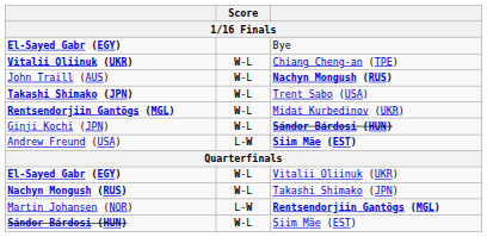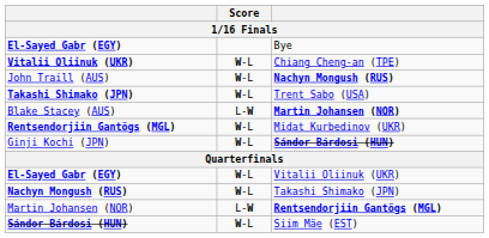 <table class="wikitable" style="text-align: left; ">
 <tr>
 <th align="right" width="270"></th>
 <th width="65">Score</th>
 <th align="left" width="270"></th>
 </tr>
 <tr>
 <th colspan=3>1/16 Finals</th>
 </tr>
 <tr>
 <td><strong> <a href='#'>El-Sayed Gabr</a> (<a href='#'>EGY</a>)</strong></td>
 <td align="center"></td>
 <td>Bye</td>
 </tr>
 <tr>
 <td><strong> <a href='#'>Vitalii Oliinuk</a> (<a href='#'>UKR</a>)</strong></td>
 <td align="center"><strong>W</strong>-L</td>
 <td> <a href='#'>Chiang Cheng-an</a> (<a href='#'>TPE</a>)</td>
 </tr>
 <tr>
 <td> <a href='#'>John Traill</a> (<a href='#'>AUS</a>)</td>
 <td align="center"><strong>W</strong>-L</td>
 <td><strong> <a href='#'>Nachyn Mongush</a> (<a href='#'>RUS</a>) </strong></td>
 </tr>
 <tr>
 <td><strong> <a href='#'>Takashi Shimako</a> (<a href='#'>JPN</a>)</strong></td>
 <td align="center"><strong>W</strong>-L</td>
 <td> <a href='#'>Trent Sabo</a> (<a href='#'>USA</a>)</td>
 </tr>
 <tr>
+<td> <a href='#'>Blake Stacey</a> (<a href='#'>AUS</a>)</td>
+<td align="center">L-<strong>W</strong></td>
+<td><strong> <a href='#'>Martin Johansen</a> (<a href='#'>NOR</a>)</strong></td>
+</tr>
+<tr>
 <td><strong> <a href='#'>Rentsendorjiin Gantögs</a> (<a href='#'>MGL</a>)</strong></td>
 <td align="center"><strong>W</strong>-L</td>
 <td> <a href='#'>Midat Kurbedinov</a> (<a href='#'>UKR</a>)</td>
 </tr>
 <tr>
 <td> <a href='#'>Ginji Kochi</a> (<a href='#'>JPN</a>)</td>
 <td align="center"><strong>W</strong>-L</td>
 <td><s><strong> <a href='#'>Sándor Bárdosi</a> (<a href='#'>HUN</a>)</strong></s></td>
-</tr>
-<tr>
-<td> <a href='#'>Andrew Freund</a> (<a href='#'>USA</a>)</td>
-<td align="center">L-<strong>W</strong></td>
-<td><strong> <a href='#'>Siim Mäe</a> (<a href='#'>EST</a>)</strong></td>
 </tr>
 <tr>
 <th colspan=3>Quarterfinals</th>
 </tr>
 <tr>
 <td><strong> <a href='#'>El-Sayed Gabr</a> (<a href='#'>EGY</a>)</strong></td>
 <td align="center"><strong>W</strong>-L</td>
 <td> <a href='#'>Vitalii Oliinuk</a> (<a href='#'>UKR</a>)</td>
 </tr>
 <tr>
 <td><strong> <a href='#'>Nachyn Mongush</a> (<a href='#'>RUS</a>)</strong></td>
 <td align="center"><strong>W</strong>-L</td>
 <td> <a href='#'>Takashi Shimako</a> (<a href='#'>JPN</a>)</td>
 </tr>
 <tr>
 <td> <a href='#'>Martin Johansen</a> (<a href='#'>NOR</a>)</td>
 <td align="center">L-<strong>W</strong></td>
 <td><strong> <a href='#'>Rentsendorjiin Gantögs</a> (<a href='#'>MGL</a>)</strong></td>
 </tr>
 <tr>
 <td><strong><s> <a href='#'>Sándor Bárdosi</a> (<a href='#'>HUN</a>)</s></strong></td>
 <td align="center"><strong>W</strong>-L</td>
 <td> <a href='#'>Siim Mäe</a> (<a href='#'>EST</a>)</td>
 </tr>
 </table>
